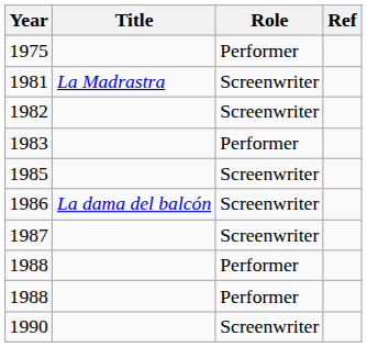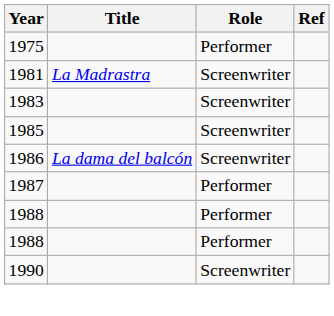 <table class="wikitable" style="margin:">
 <tr>
 <th>Year</th>
 <th>Title</th>
 <th>Role</th>
 <th>Ref</th>
 </tr>
 <tr>
 <td>1975</td>
 <td><em></em></td>
 <td>Performer</td>
 <td></td>
 </tr>
 <tr>
 <td>1981</td>
 <td><em><a href='#'>La Madrastra</a></em></td>
 <td>Screenwriter</td>
 <td></td>
 </tr>
 <tr>
-<td>1982</td>
+<td>1983</td>
 <td><em></em></td>
 <td>Screenwriter</td>
-<td></td>
-</tr>
-<tr>
-<td>1983</td>
-<td><em></em></td>
-<td>Performer</td>
 <td></td>
 </tr>
 <tr>
 <td>1985</td>
 <td><em></em></td>
 <td>Screenwriter</td>
 <td></td>
 </tr>
 <tr>
 <td>1986</td>
 <td><em><a href='#'>La dama del balcón</a></em></td>
 <td>Screenwriter</td>
 <td></td>
 </tr>
 <tr>
 <td>1987</td>
 <td><em></em></td>
-<td>Screenwriter</td>
+<td>Performer</td>
 <td></td>
 </tr>
 <tr>
 <td>1988</td>
 <td><em></em></td>
 <td>Performer</td>
 <td></td>
 </tr>
 <tr>
 <td>1988</td>
 <td><em></em></td>
 <td>Performer</td>
 <td></td>
 </tr>
 <tr>
 <td>1990</td>
 <td><em></em></td>
 <td>Screenwriter</td>
 <td></td>
 </tr>
 </table>
